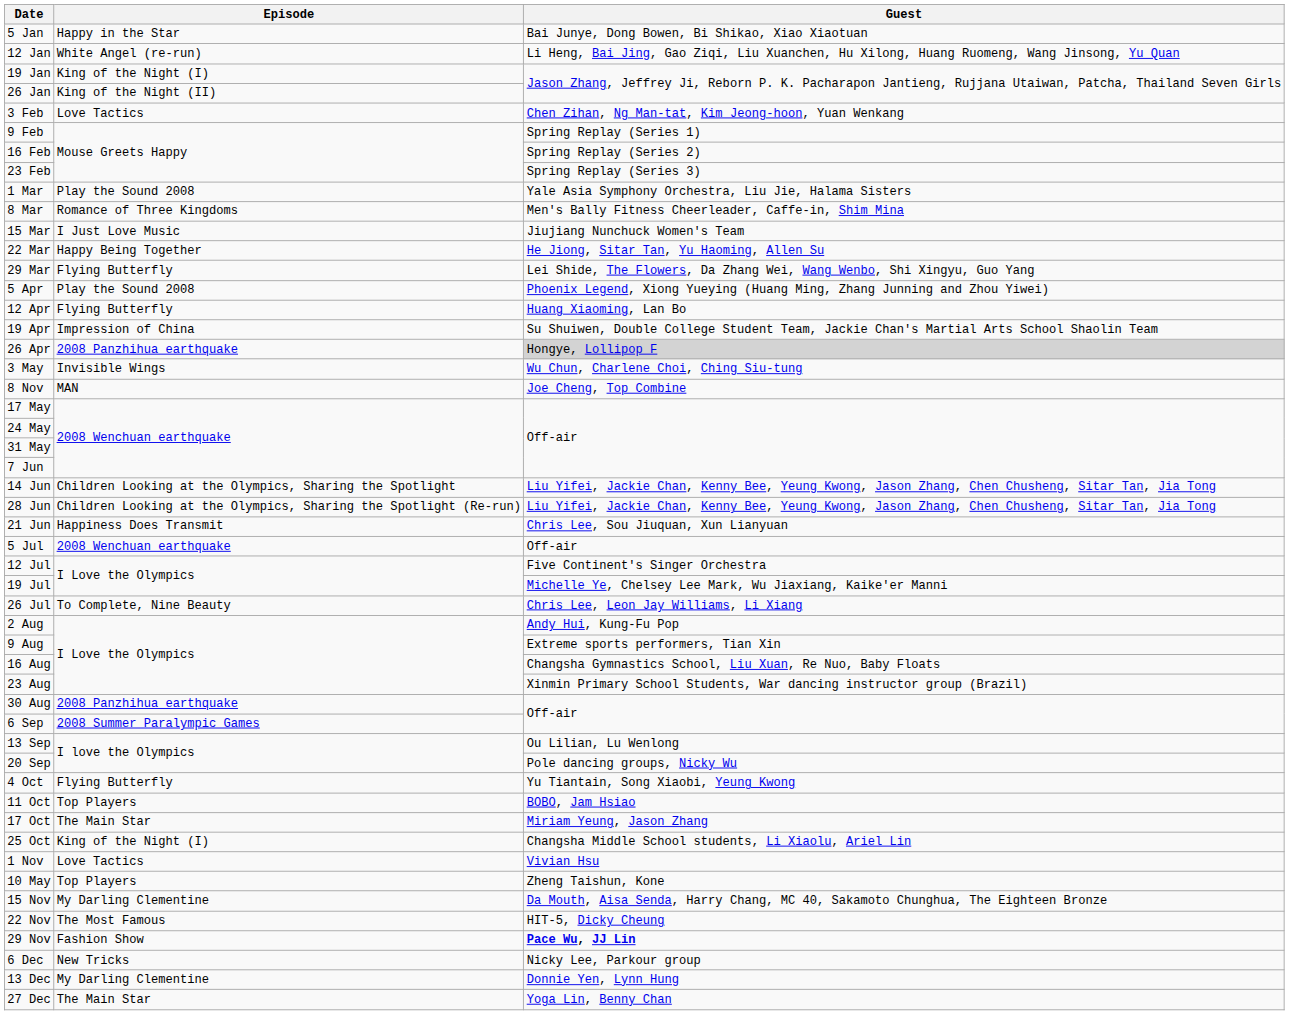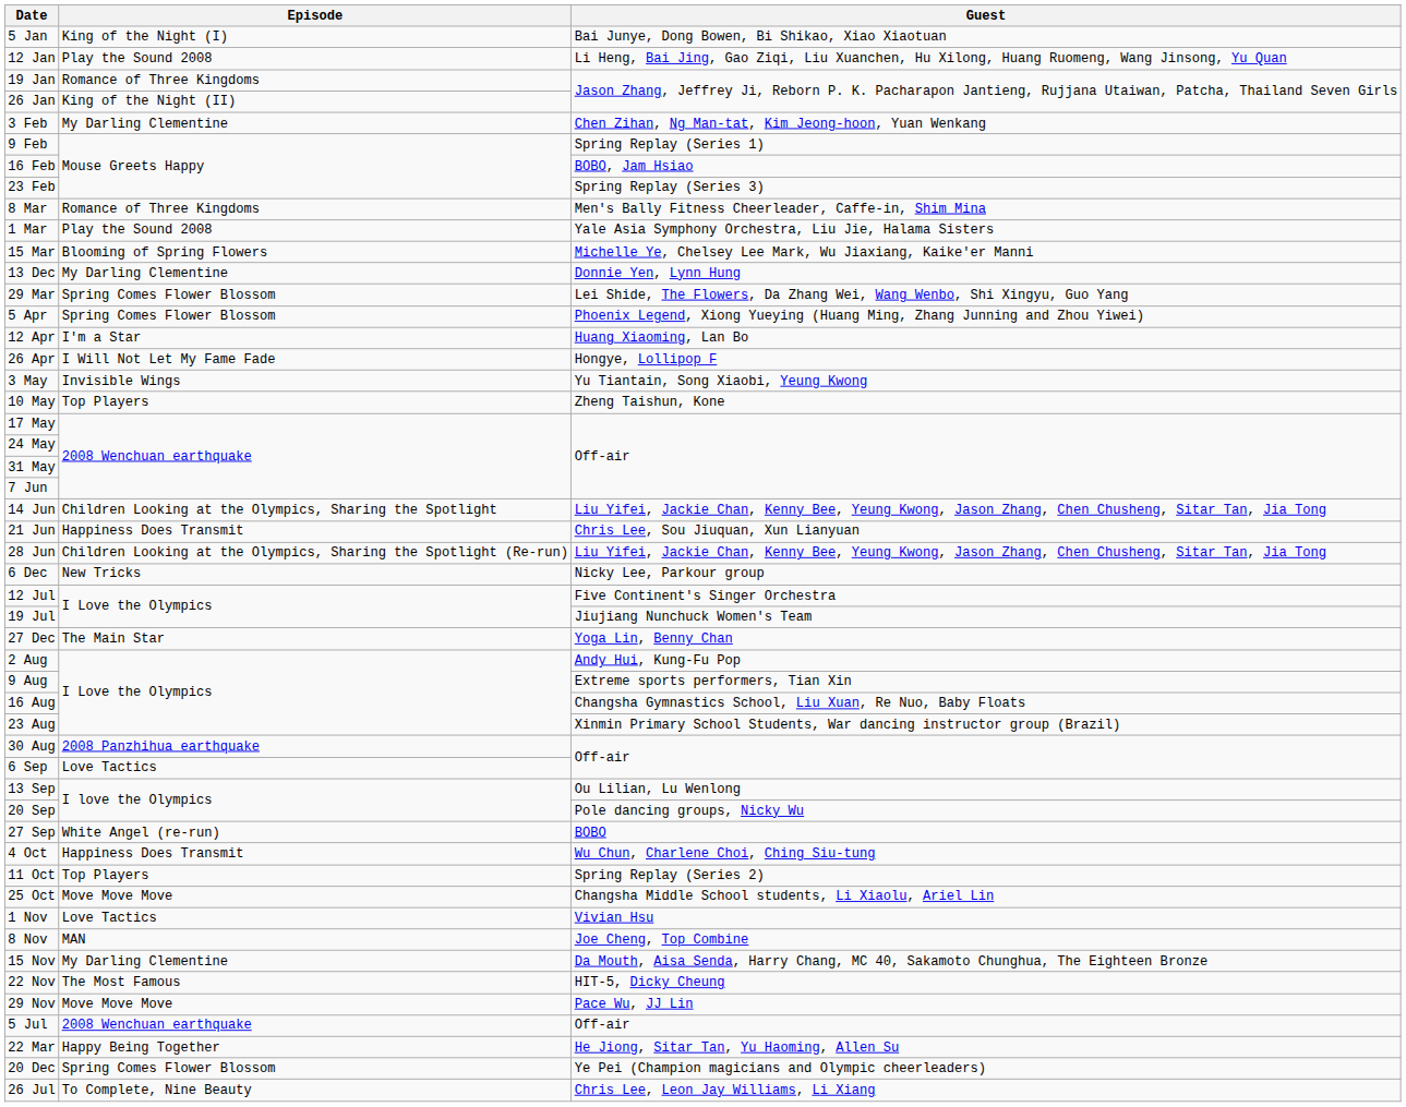 <table class="wikitable">
 <tr>
 <th scope="col">Date</th>
 <th scope="col">Episode</th>
 <th scope="col">Guest</th>
 </tr>
 <tr>
 <td>5 Jan</td>
-<td>Happy in the Star</td>
+<td>King of the Night (I)</td>
 <td>Bai Junye, Dong Bowen, Bi Shikao, Xiao Xiaotuan</td>
 </tr>
 <tr>
 <td>12 Jan</td>
-<td>White Angel (re-run)</td>
+<td>Play the Sound 2008</td>
 <td>Li Heng, <a href='#'>Bai Jing</a>, Gao Ziqi, Liu Xuanchen, Hu Xilong, Huang Ruomeng, Wang Jinsong, <a href='#'>Yu Quan</a></td>
 </tr>
 <tr>
 <td>19 Jan</td>
-<td>King of the Night (I)</td>
+<td>Romance of Three Kingdoms</td>
 <td rowspan="2"><a href='#'>Jason Zhang</a>, Jeffrey Ji, Reborn P. K. Pacharapon Jantieng, Rujjana Utaiwan, Patcha, Thailand Seven Girls</td>
 </tr>
 <tr>
 <td>26 Jan</td>
 <td>King of the Night (II)</td>
 </tr>
 <tr>
 <td>3 Feb</td>
-<td>Love Tactics</td>
+<td>My Darling Clementine</td>
 <td><a href='#'>Chen Zihan</a>, <a href='#'>Ng Man-tat</a>, <a href='#'>Kim Jeong-hoon</a>, Yuan Wenkang</td>
 </tr>
 <tr>
 <td>9 Feb</td>
 <td rowspan="3">Mouse Greets Happy</td>
 <td>Spring Replay (Series 1)</td>
 </tr>
 <tr>
 <td>16 Feb</td>
-<td>Spring Replay (Series 2)</td>
+<td><a href='#'>BOBO</a>, <a href='#'>Jam Hsiao</a></td>
 </tr>
 <tr>
 <td>23 Feb</td>
 <td>Spring Replay (Series 3)</td>
+</tr>
+<tr>
+<td>8 Mar</td>
+<td>Romance of Three Kingdoms</td>
+<td>Men's Bally Fitness Cheerleader, Caffe-in, <a href='#'>Shim Mina</a></td>
 </tr>
 <tr>
 <td>1 Mar</td>
 <td>Play the Sound 2008</td>
 <td>Yale Asia Symphony Orchestra, Liu Jie, Halama Sisters</td>
 </tr>
 <tr>
-<td>8 Mar</td>
-<td>Romance of Three Kingdoms</td>
-<td>Men's Bally Fitness Cheerleader, Caffe-in, <a href='#'>Shim Mina</a></td>
+<td>15 Mar</td>
+<td>Blooming of Spring Flowers</td>
+<td><a href='#'>Michelle Ye</a>, Chelsey Lee Mark, Wu Jiaxiang, Kaike'er Manni</td>
 </tr>
 <tr>
-<td>15 Mar</td>
-<td>I Just Love Music</td>
-<td>Jiujiang Nunchuck Women's Team</td>
-</tr>
-<tr>
-<td>22 Mar</td>
-<td>Happy Being Together</td>
-<td><a href='#'>He Jiong</a>, <a href='#'>Sitar Tan</a>, <a href='#'>Yu Haoming</a>, <a href='#'>Allen Su</a></td>
+<td>13 Dec</td>
+<td>My Darling Clementine</td>
+<td><a href='#'>Donnie Yen</a>, <a href='#'>Lynn Hung</a></td>
 </tr>
 <tr>
 <td>29 Mar</td>
-<td>Flying Butterfly</td>
+<td>Spring Comes Flower Blossom</td>
 <td>Lei Shide, <a href='#'>The Flowers</a>, Da Zhang Wei, <a href='#'>Wang Wenbo</a>, Shi Xingyu, Guo Yang</td>
 </tr>
 <tr>
 <td>5 Apr</td>
-<td>Play the Sound 2008</td>
+<td>Spring Comes Flower Blossom</td>
 <td><a href='#'>Phoenix Legend</a>, Xiong Yueying (Huang Ming, Zhang Junning and Zhou Yiwei)</td>
 </tr>
 <tr>
 <td>12 Apr</td>
-<td>Flying Butterfly</td>
+<td>I'm a Star</td>
 <td><a href='#'>Huang Xiaoming</a>, Lan Bo</td>
 </tr>
 <tr>
-<td>19 Apr</td>
-<td>Impression of China</td>
-<td>Su Shuiwen, Double College Student Team, Jackie Chan's Martial Arts School Shaolin Team</td>
-</tr>
-<tr>
 <td>26 Apr</td>
-<td><a href='#'>2008 Panzhihua earthquake</a></td>
-<td style="background: lightgrey;">Hongye, <a href='#'>Lollipop F</a></td>
+<td>I Will Not Let My Fame Fade</td>
+<td>Hongye, <a href='#'>Lollipop F</a></td>
 </tr>
 <tr>
 <td>3 May</td>
 <td>Invisible Wings</td>
-<td><a href='#'>Wu Chun</a>, <a href='#'>Charlene Choi</a>, <a href='#'>Ching Siu-tung</a></td>
+<td>Yu Tiantain, Song Xiaobi, <a href='#'>Yeung Kwong</a></td>
 </tr>
 <tr>
-<td>8 Nov</td>
-<td>MAN</td>
-<td><a href='#'>Joe Cheng</a>, <a href='#'>Top Combine</a></td>
+<td>10 May</td>
+<td>Top Players</td>
+<td>Zheng Taishun, Kone</td>
 </tr>
 <tr>
 <td>17 May</td>
 <td rowspan="4"><a href='#'>2008 Wenchuan earthquake</a></td>
 <td rowspan="4">Off-air</td>
 </tr>
 <tr>
 <td>24 May</td>
 </tr>
 <tr>
 <td>31 May</td>
 </tr>
 <tr>
 <td>7 Jun</td>
 </tr>
 <tr>
 <td>14 Jun</td>
 <td>Children Looking at the Olympics, Sharing the Spotlight</td>
 <td><a href='#'>Liu Yifei</a>, <a href='#'>Jackie Chan</a>, <a href='#'>Kenny Bee</a>, <a href='#'>Yeung Kwong</a>, <a href='#'>Jason Zhang</a>, <a href='#'>Chen Chusheng</a>, <a href='#'>Sitar Tan</a>, <a href='#'>Jia Tong</a></td>
 </tr>
 <tr>
+<td>21 Jun</td>
+<td>Happiness Does Transmit</td>
+<td><a href='#'>Chris Lee</a>, Sou Jiuquan, Xun Lianyuan</td>
+</tr>
+<tr>
 <td>28 Jun</td>
 <td>Children Looking at the Olympics, Sharing the Spotlight (Re-run)</td>
 <td><a href='#'>Liu Yifei</a>, <a href='#'>Jackie Chan</a>, <a href='#'>Kenny Bee</a>, <a href='#'>Yeung Kwong</a>, <a href='#'>Jason Zhang</a>, <a href='#'>Chen Chusheng</a>, <a href='#'>Sitar Tan</a>, <a href='#'>Jia Tong</a></td>
 </tr>
 <tr>
-<td>21 Jun</td>
-<td>Happiness Does Transmit</td>
-<td><a href='#'>Chris Lee</a>, Sou Jiuquan, Xun Lianyuan</td>
-</tr>
-<tr>
-<td>5 Jul</td>
-<td><a href='#'>2008 Wenchuan earthquake</a></td>
-<td>Off-air</td>
+<td>6 Dec</td>
+<td>New Tricks</td>
+<td>Nicky Lee, Parkour group</td>
 </tr>
 <tr>
 <td>12 Jul</td>
 <td rowspan="2">I Love the Olympics</td>
 <td>Five Continent's Singer Orchestra</td>
 </tr>
 <tr>
 <td>19 Jul</td>
-<td><a href='#'>Michelle Ye</a>, Chelsey Lee Mark, Wu Jiaxiang, Kaike'er Manni</td>
+<td>Jiujiang Nunchuck Women's Team</td>
 </tr>
 <tr>
-<td>26 Jul</td>
-<td>To Complete, Nine Beauty</td>
-<td><a href='#'>Chris Lee</a>, <a href='#'>Leon Jay Williams</a>, <a href='#'>Li Xiang</a></td>
+<td>27 Dec</td>
+<td>The Main Star</td>
+<td><a href='#'>Yoga Lin</a>, <a href='#'>Benny Chan</a></td>
 </tr>
 <tr>
 <td>2 Aug</td>
 <td rowspan="4">I Love the Olympics</td>
 <td><a href='#'>Andy Hui</a>, Kung-Fu Pop</td>
 </tr>
 <tr>
 <td>9 Aug</td>
 <td>Extreme sports performers, Tian Xin</td>
 </tr>
 <tr>
 <td>16 Aug</td>
 <td>Changsha Gymnastics School, <a href='#'>Liu Xuan</a>, Re Nuo, Baby Floats</td>
 </tr>
 <tr>
 <td>23 Aug</td>
 <td>Xinmin Primary School Students, War dancing instructor group (Brazil)</td>
 </tr>
 <tr>
 <td>30 Aug</td>
 <td><a href='#'>2008 Panzhihua earthquake</a></td>
 <td rowspan="2">Off-air</td>
 </tr>
 <tr>
 <td>6 Sep</td>
-<td><a href='#'>2008 Summer Paralympic Games</a></td>
+<td>Love Tactics</td>
 </tr>
 <tr>
 <td>13 Sep</td>
 <td rowspan="2">I love the Olympics</td>
 <td>Ou Lilian, Lu Wenlong</td>
 </tr>
 <tr>
 <td>20 Sep</td>
 <td>Pole dancing groups, <a href='#'>Nicky Wu</a></td>
 </tr>
 <tr>
+<td>27 Sep</td>
+<td>White Angel (re-run)</td>
+<td><a href='#'>BOBO</a></td>
+</tr>
+<tr>
 <td>4 Oct</td>
-<td>Flying Butterfly</td>
-<td>Yu Tiantain, Song Xiaobi, <a href='#'>Yeung Kwong</a></td>
+<td>Happiness Does Transmit</td>
+<td><a href='#'>Wu Chun</a>, <a href='#'>Charlene Choi</a>, <a href='#'>Ching Siu-tung</a></td>
 </tr>
 <tr>
 <td>11 Oct</td>
 <td>Top Players</td>
-<td><a href='#'>BOBO</a>, <a href='#'>Jam Hsiao</a></td>
-</tr>
-<tr>
-<td>17 Oct</td>
-<td>The Main Star</td>
-<td><a href='#'>Miriam Yeung</a>, <a href='#'>Jason Zhang</a></td>
+<td>Spring Replay (Series 2)</td>
 </tr>
 <tr>
 <td>25 Oct</td>
-<td>King of the Night (I)</td>
+<td>Move Move Move</td>
 <td>Changsha Middle School students, <a href='#'>Li Xiaolu</a>, <a href='#'>Ariel Lin</a></td>
 </tr>
 <tr>
 <td>1 Nov</td>
 <td>Love Tactics</td>
 <td><a href='#'>Vivian Hsu</a></td>
 </tr>
 <tr>
-<td>10 May</td>
-<td>Top Players</td>
-<td>Zheng Taishun, Kone</td>
+<td>8 Nov</td>
+<td>MAN</td>
+<td><a href='#'>Joe Cheng</a>, <a href='#'>Top Combine</a></td>
 </tr>
 <tr>
 <td>15 Nov</td>
 <td>My Darling Clementine</td>
 <td><a href='#'>Da Mouth</a>, <a href='#'>Aisa Senda</a>, Harry Chang, MC 40, Sakamoto Chunghua, The Eighteen Bronze</td>
 </tr>
 <tr>
 <td>22 Nov</td>
 <td>The Most Famous</td>
 <td>HIT-5, <a href='#'>Dicky Cheung</a></td>
 </tr>
 <tr>
 <td>29 Nov</td>
-<td>Fashion Show</td>
-<td><strong><a href='#'>Pace Wu</a>, <a href='#'>JJ Lin</a></strong></td>
+<td>Move Move Move</td>
+<td><a href='#'>Pace Wu</a>, <a href='#'>JJ Lin</a></td>
 </tr>
 <tr>
-<td>6 Dec</td>
-<td>New Tricks</td>
-<td>Nicky Lee, Parkour group</td>
+<td>5 Jul</td>
+<td><a href='#'>2008 Wenchuan earthquake</a></td>
+<td>Off-air</td>
 </tr>
 <tr>
-<td>13 Dec</td>
-<td>My Darling Clementine</td>
-<td><a href='#'>Donnie Yen</a>, <a href='#'>Lynn Hung</a></td>
+<td>22 Mar</td>
+<td>Happy Being Together</td>
+<td><a href='#'>He Jiong</a>, <a href='#'>Sitar Tan</a>, <a href='#'>Yu Haoming</a>, <a href='#'>Allen Su</a></td>
 </tr>
 <tr>
-<td>27 Dec</td>
-<td>The Main Star</td>
-<td><a href='#'>Yoga Lin</a>, <a href='#'>Benny Chan</a></td>
+<td>20 Dec</td>
+<td>Spring Comes Flower Blossom</td>
+<td>Ye Pei (Champion magicians and Olympic cheerleaders)</td>
+</tr>
+<tr>
+<td>26 Jul</td>
+<td>To Complete, Nine Beauty</td>
+<td><a href='#'>Chris Lee</a>, <a href='#'>Leon Jay Williams</a>, <a href='#'>Li Xiang</a></td>
 </tr>
 </table>
